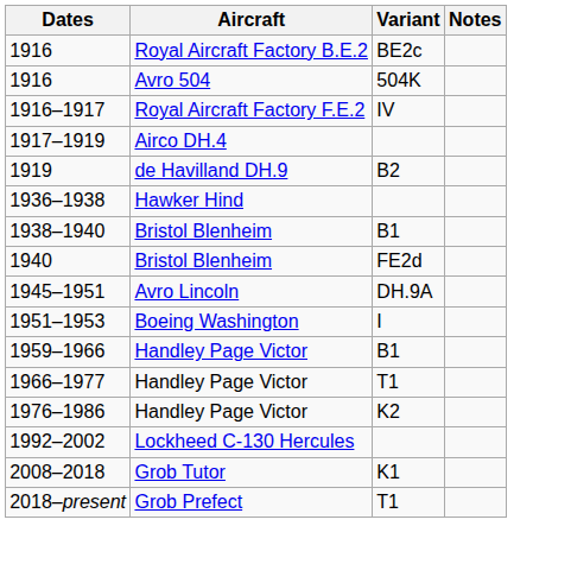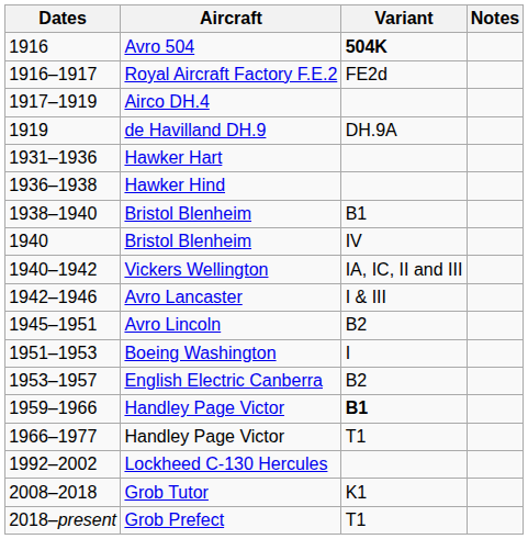 <table class="wikitable">
 <tr>
 <th>Dates</th>
 <th>Aircraft</th>
 <th>Variant</th>
 <th>Notes</th>
 </tr>
 <tr>
 <td>1916</td>
-<td><a href='#'>Royal Aircraft Factory B.E.2</a></td>
-<td>BE2c</td>
-<td></td>
-</tr>
-<tr>
-<td>1916</td>
 <td><a href='#'>Avro 504</a></td>
-<td>504K</td>
+<td><strong>504K</strong></td>
 <td></td>
 </tr>
 <tr>
 <td>1916–1917</td>
 <td><a href='#'>Royal Aircraft Factory F.E.2</a></td>
-<td>IV</td>
+<td>FE2d</td>
 <td></td>
 </tr>
 <tr>
 <td>1917–1919</td>
 <td><a href='#'>Airco DH.4</a></td>
 <td></td>
 <td></td>
 </tr>
 <tr>
 <td>1919</td>
 <td><a href='#'>de Havilland DH.9</a></td>
-<td>B2</td>
+<td>DH.9A</td>
+<td></td>
+</tr>
+<tr>
+<td>1931–1936</td>
+<td><a href='#'>Hawker Hart</a></td>
+<td></td>
 <td></td>
 </tr>
 <tr>
 <td>1936–1938</td>
 <td><a href='#'>Hawker Hind</a></td>
 <td></td>
 <td></td>
 </tr>
 <tr>
 <td>1938–1940</td>
 <td><a href='#'>Bristol Blenheim</a></td>
 <td>B1</td>
 <td></td>
 </tr>
 <tr>
 <td>1940</td>
 <td><a href='#'>Bristol Blenheim</a></td>
-<td>FE2d</td>
+<td>IV</td>
+<td></td>
+</tr>
+<tr>
+<td>1940–1942</td>
+<td><a href='#'>Vickers Wellington</a></td>
+<td>IA, IC, II and III</td>
+<td></td>
+</tr>
+<tr>
+<td>1942–1946</td>
+<td><a href='#'>Avro Lancaster</a></td>
+<td>I & III</td>
 <td></td>
 </tr>
 <tr>
 <td>1945–1951</td>
 <td><a href='#'>Avro Lincoln</a></td>
-<td>DH.9A</td>
+<td>B2</td>
 <td></td>
 </tr>
 <tr>
 <td>1951–1953</td>
 <td><a href='#'>Boeing Washington</a></td>
 <td>I</td>
 <td></td>
 </tr>
 <tr>
+<td>1953–1957</td>
+<td><a href='#'>English Electric Canberra</a></td>
+<td>B2</td>
+<td></td>
+</tr>
+<tr>
 <td>1959–1966</td>
 <td><a href='#'>Handley Page Victor</a></td>
-<td>B1</td>
+<td><strong>B1</strong></td>
 <td></td>
 </tr>
 <tr>
 <td>1966–1977</td>
 <td>Handley Page Victor</td>
 <td>T1</td>
-<td></td>
-</tr>
-<tr>
-<td>1976–1986</td>
-<td>Handley Page Victor</td>
-<td>K2</td>
 <td></td>
 </tr>
 <tr>
 <td>1992–2002</td>
 <td><a href='#'>Lockheed C-130 Hercules</a></td>
 <td></td>
 <td></td>
 </tr>
 <tr>
 <td>2008–2018</td>
 <td><a href='#'>Grob Tutor</a></td>
 <td>K1</td>
 <td></td>
 </tr>
 <tr>
 <td>2018–<em>present</em></td>
 <td><a href='#'>Grob Prefect</a></td>
 <td>T1</td>
 <td></td>
 </tr>
 </table>
